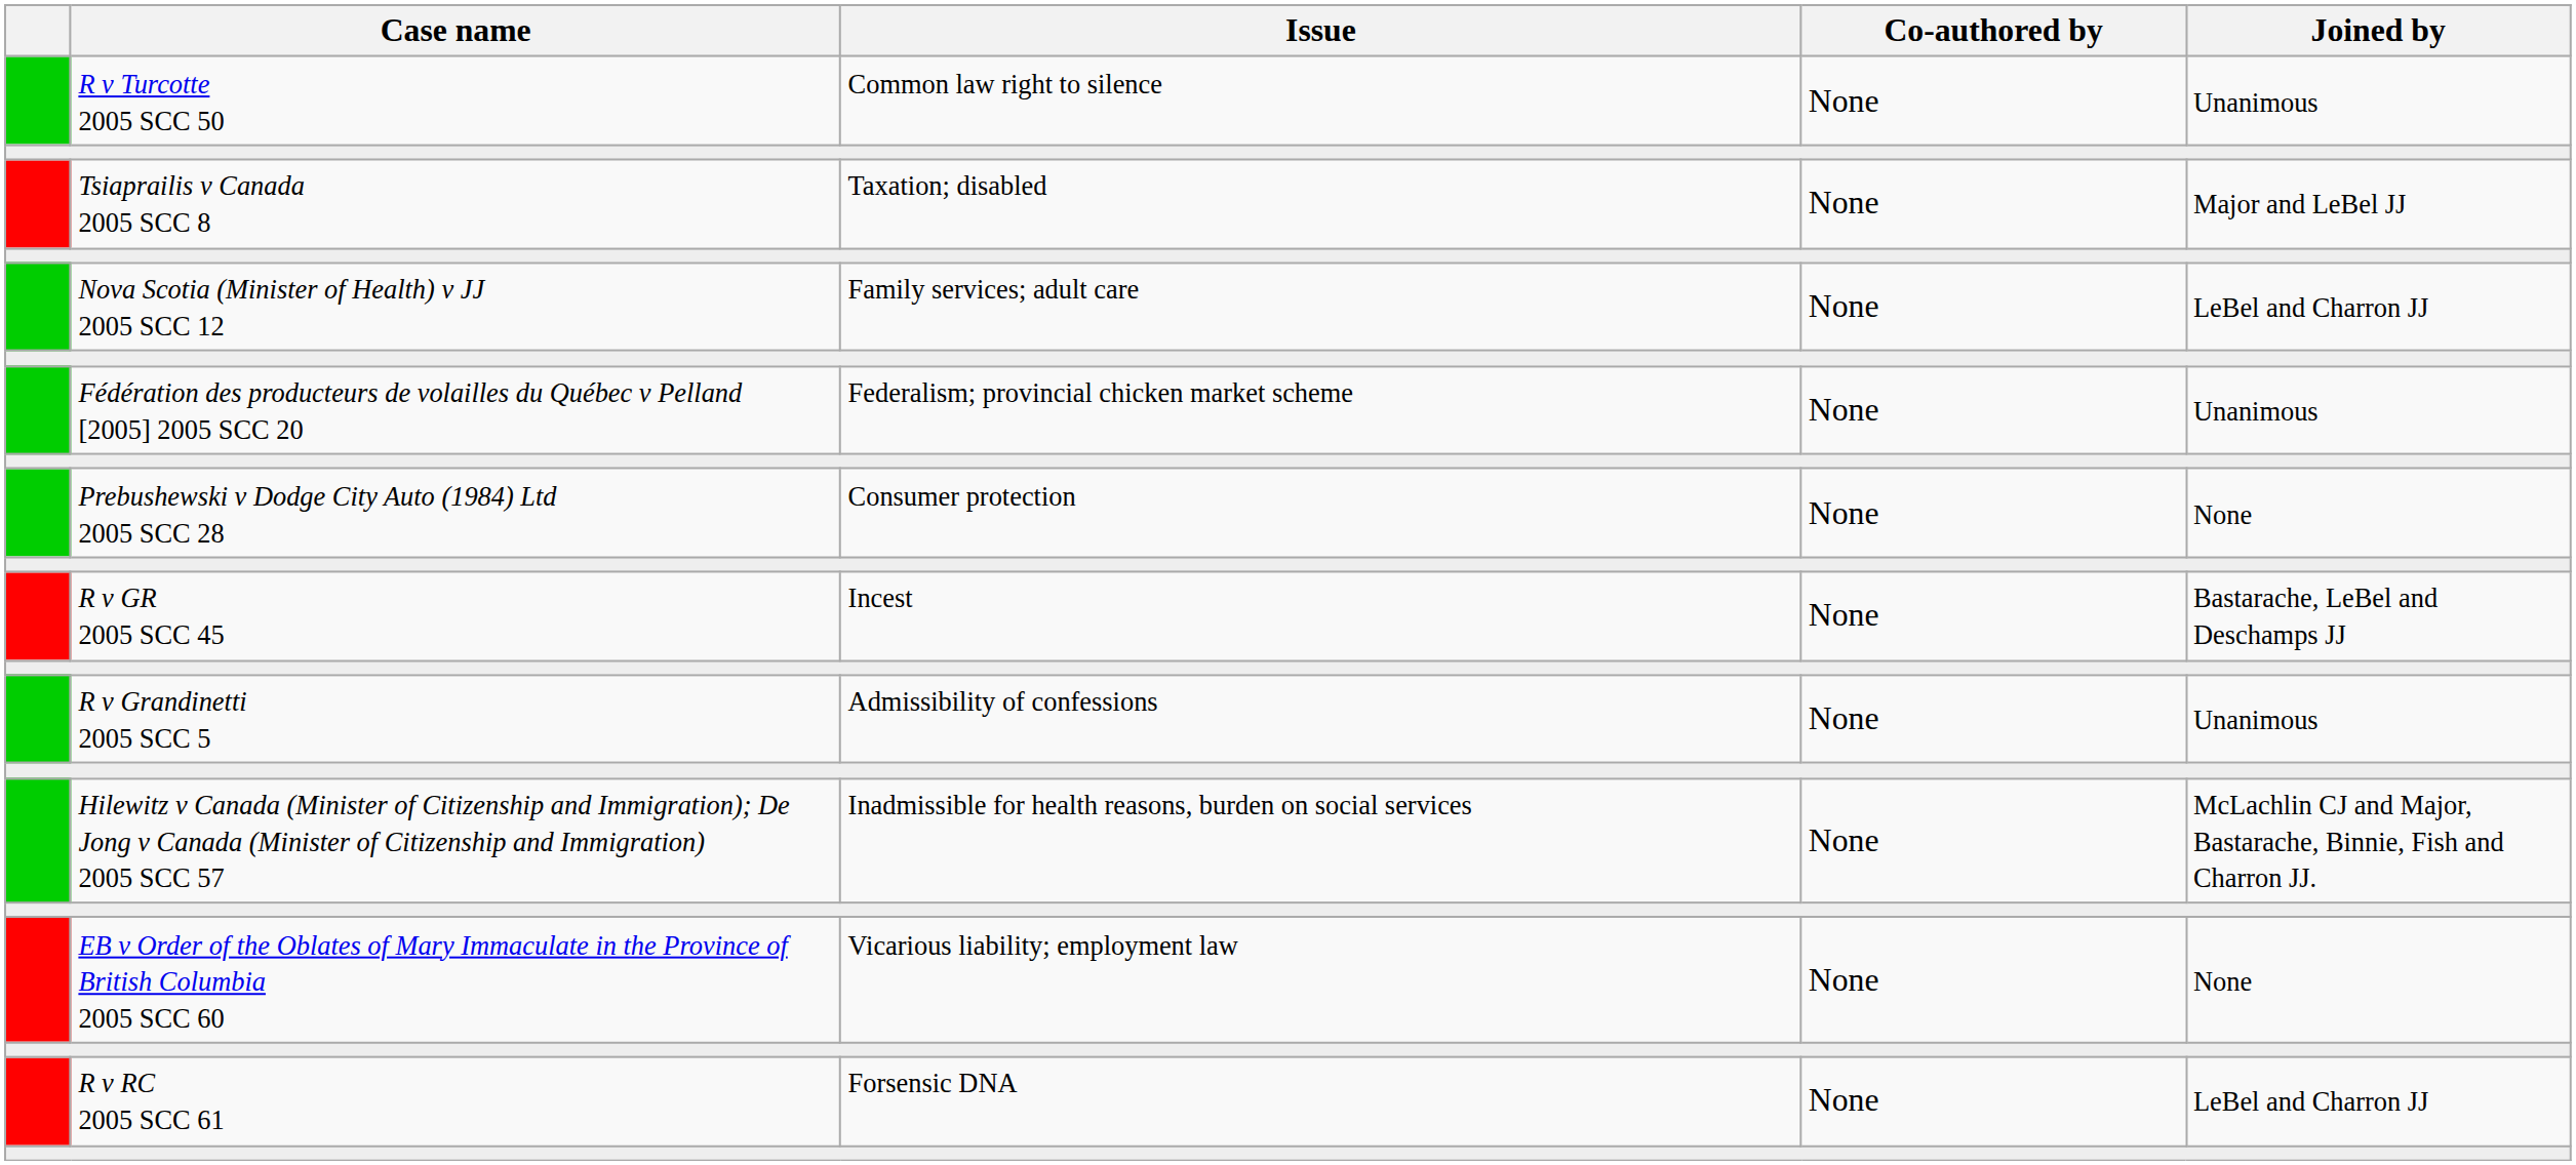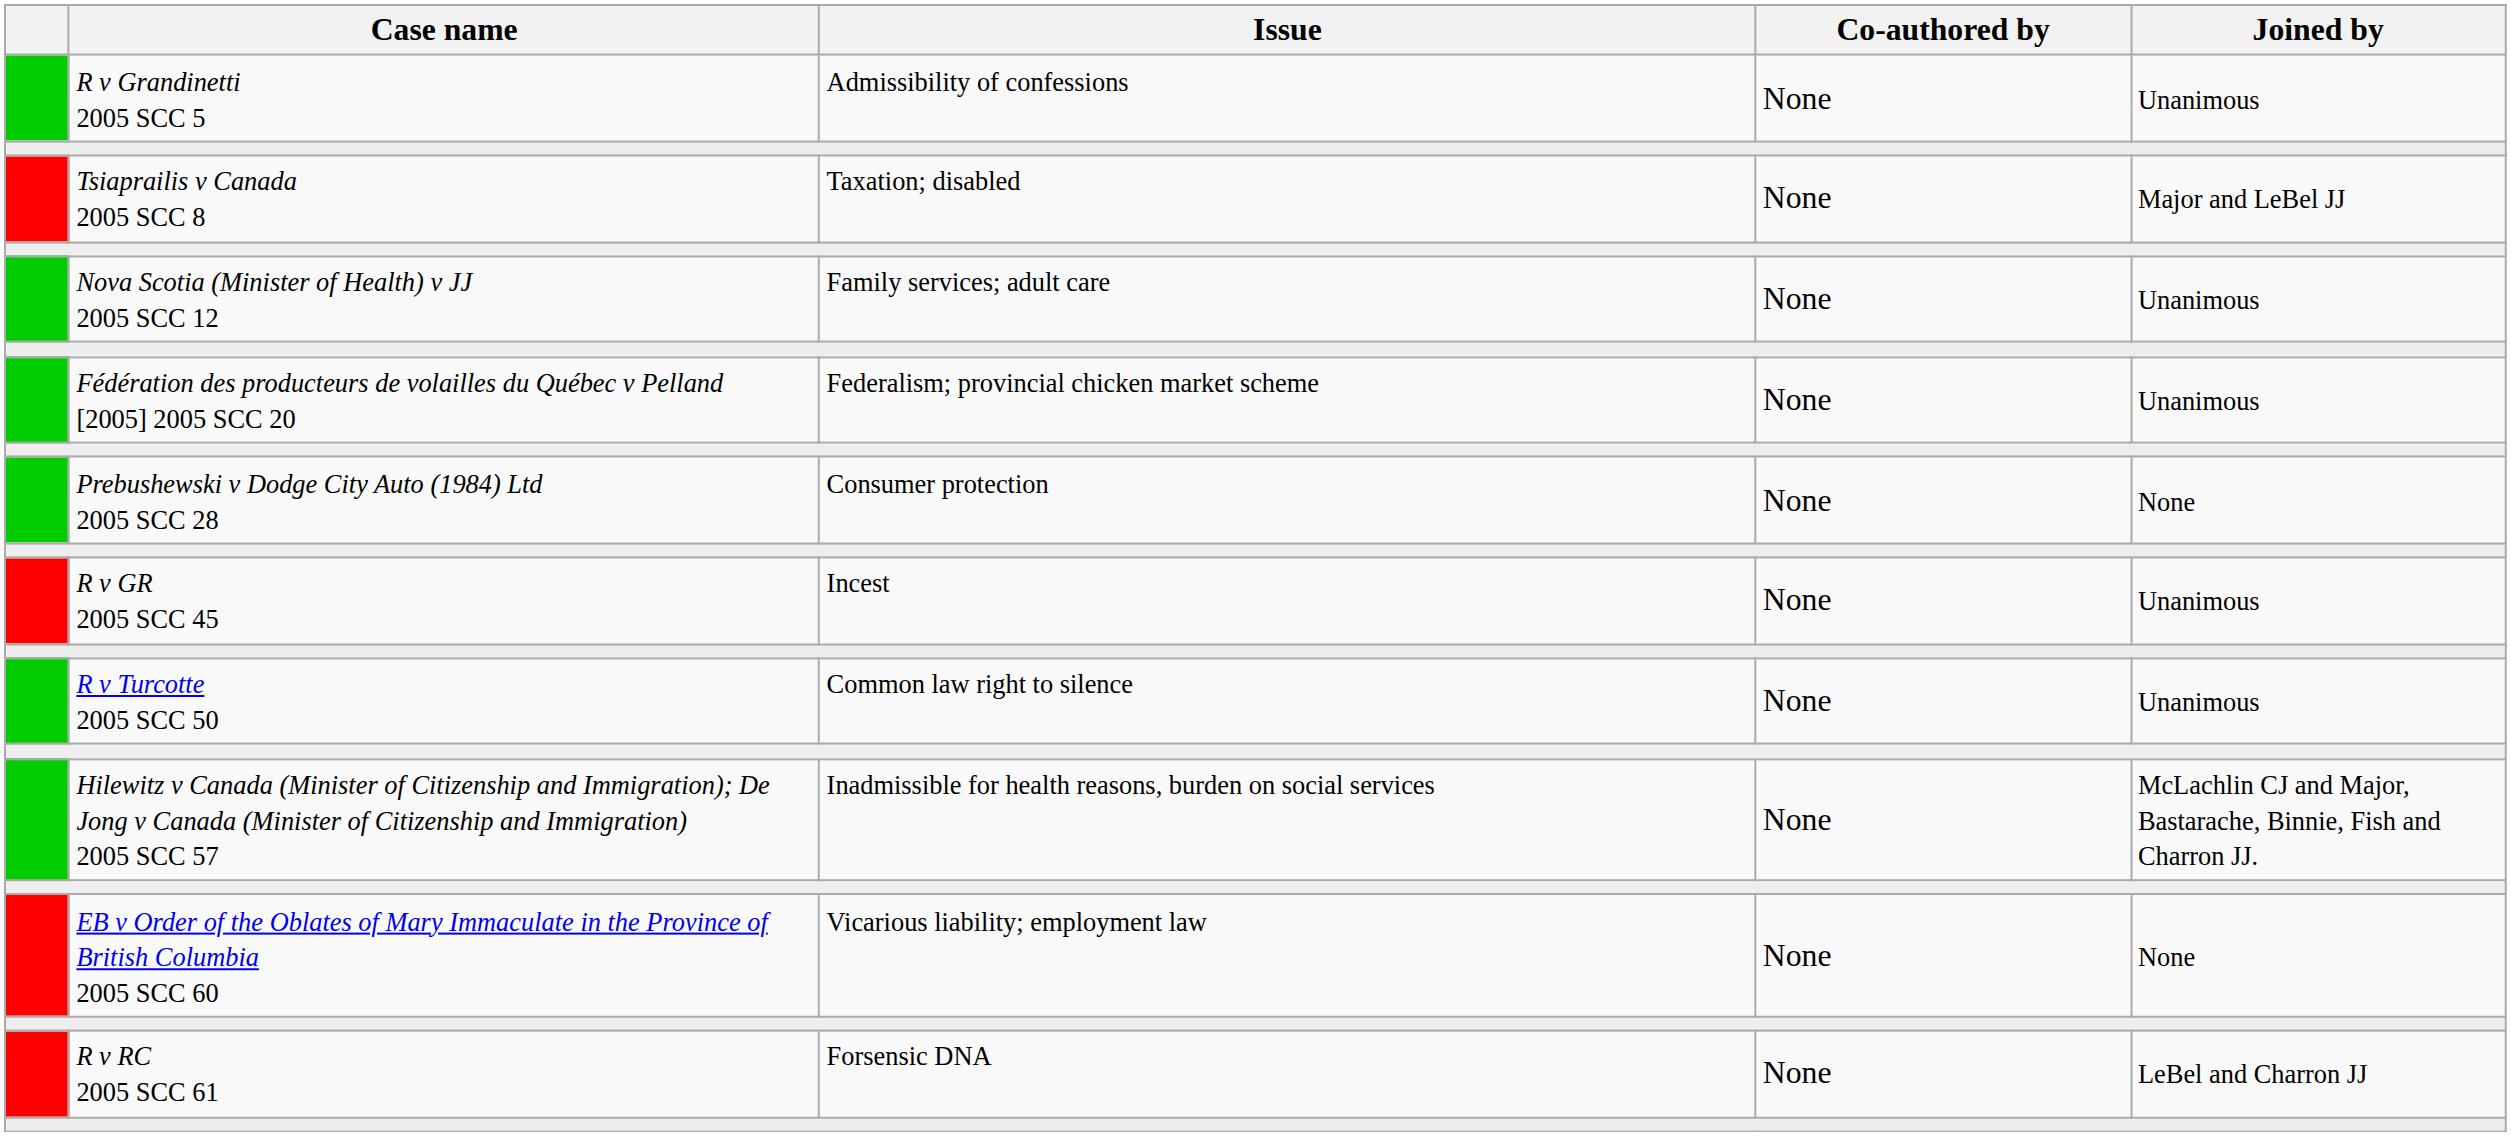 <table class="wikitable" width=100%>
 <tr bgcolor="#CCCCCC">
 <th width=25px></th>
 <th width=30%>Case name</th>
 <th>Issue</th>
 <th width=15%>Co-authored by</th>
 <th width=15%>Joined by</th>
 </tr>
 <tr>
-<td bgcolor="#00CD00"><br><br></td>
-<td align=left valign=top><small><em><a href='#'>R v Turcotte</a></em><br>2005 SCC 50 </small></td>
-<td valign=top><small>Common law right to silence</small></td>
+<td bgcolor="#00CD00"></td>
+<td align=left valign=top><small><em>R v Grandinetti</em><br> 2005 SCC 5 </small></td>
+<td valign=top><small>Admissibility of confessions</small></td>
 <td>None</td>
 <td><small>Unanimous</small></td>
 </tr>
 <tr>
 <td bgcolor=#EEEEEE colspan=5 valign=top><small></small></td>
 </tr>
 <tr>
 <td bgcolor="red"><br><br></td>
 <td align=left valign=top><small><em>Tsiaprailis v Canada</em><br> 2005 SCC 8 </small></td>
 <td valign=top><small>Taxation; disabled</small></td>
 <td>None</td>
 <td><small>Major and LeBel JJ</small></td>
 </tr>
 <tr>
 <td bgcolor=#EEEEEE colspan=5 valign=top><small></small></td>
 </tr>
 <tr>
 <td bgcolor="#00CD00"></td>
 <td><small><em>Nova Scotia (Minister of Health) v JJ</em><br> 2005 SCC 12 </small></td>
 <td valign=top><small>Family services; adult care</small></td>
 <td>None</td>
-<td><small>LeBel and Charron JJ</small></td>
+<td><small>Unanimous</small></td>
 </tr>
 <tr>
 <td bgcolor=#EEEEEE colspan=5 valign=top><small></small></td>
 </tr>
 <tr>
 <td bgcolor="#00CD00"><br><br></td>
 <td align=left valign=top><small><em>Fédération des producteurs de volailles du Québec v Pelland</em> <br>[2005] 2005 SCC 20 </small></td>
 <td valign=top><small>Federalism; provincial chicken market scheme</small></td>
 <td>None</td>
 <td><small>Unanimous</small></td>
 </tr>
 <tr>
 <td bgcolor=#EEEEEE colspan=5 valign=top><small></small></td>
 </tr>
 <tr>
 <td bgcolor="#00CD00"><br><br></td>
 <td align=left valign=top><small><em>Prebushewski v Dodge City Auto (1984) Ltd</em><br>2005 SCC 28 </small></td>
 <td valign=top><small>Consumer protection</small></td>
 <td>None</td>
 <td><small>None</small></td>
 </tr>
 <tr>
 <td bgcolor=#EEEEEE colspan=5 valign=top><small></small></td>
 </tr>
 <tr>
 <td bgcolor="red"><br><br></td>
 <td align=left valign=top><small><em>R v GR</em><br> 2005 SCC 45 </small></td>
 <td valign=top><small>Incest</small></td>
 <td>None</td>
-<td><small>Bastarache, LeBel and Deschamps JJ</small></td>
+<td><small>Unanimous</small></td>
 </tr>
 <tr>
 <td bgcolor=#EEEEEE colspan=5 valign=top><small></small></td>
 </tr>
 <tr>
-<td bgcolor="#00CD00"></td>
-<td align=left valign=top><small><em>R v Grandinetti</em><br> 2005 SCC 5 </small></td>
-<td valign=top><small>Admissibility of confessions</small></td>
+<td bgcolor="#00CD00"><br><br></td>
+<td align=left valign=top><small><em><a href='#'>R v Turcotte</a></em><br>2005 SCC 50 </small></td>
+<td valign=top><small>Common law right to silence</small></td>
 <td>None</td>
 <td><small>Unanimous</small></td>
 </tr>
 <tr>
 <td bgcolor=#EEEEEE colspan=5 valign=top><small></small></td>
 </tr>
 <tr>
 <td bgcolor="#00CD00"><br><br></td>
 <td align=left valign=top><small><em>Hilewitz v Canada (Minister of Citizenship and Immigration); De Jong v Canada (Minister of Citizenship and Immigration)</em><br> 2005 SCC 57 </small></td>
 <td valign=top><small>Inadmissible for health reasons, burden on social services</small></td>
 <td>None</td>
 <td><small>McLachlin CJ and Major, Bastarache, Binnie, Fish and Charron JJ.</small></td>
 </tr>
 <tr>
 <td bgcolor=#EEEEEE colspan=5 valign=top><small></small></td>
 </tr>
 <tr>
 <td bgcolor="red"><br><br></td>
 <td align=left valign=top><small><em><a href='#'>EB v Order of the Oblates of Mary Immaculate in the Province of British Columbia</a></em><br>2005 SCC 60 </small></td>
 <td valign=top><small>Vicarious liability; employment law</small></td>
 <td>None</td>
 <td><small>None</small></td>
 </tr>
 <tr>
 <td bgcolor=#EEEEEE colspan=5 valign=top><small></small></td>
 </tr>
 <tr>
 <td bgcolor="red"><br><br></td>
 <td align=left valign=top><small><em>R v RC</em><br>2005 SCC 61 </small></td>
 <td valign=top><small>Forsensic DNA</small></td>
 <td>None</td>
 <td><small>LeBel and Charron JJ</small></td>
 </tr>
 <tr>
 <td bgcolor=#EEEEEE colspan=5 valign=top><small></small></td>
 </tr>
 </table>
